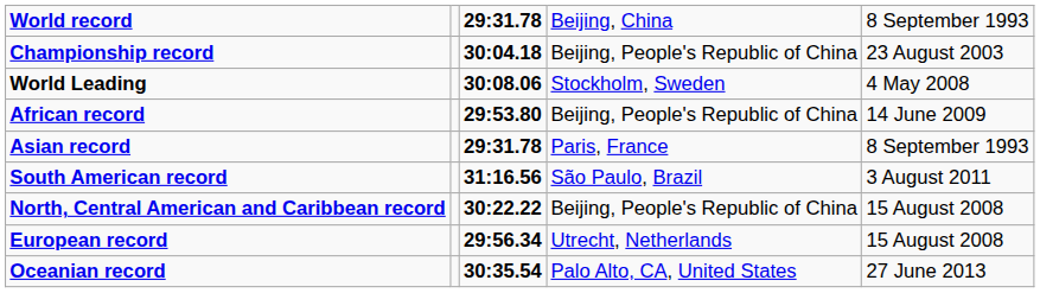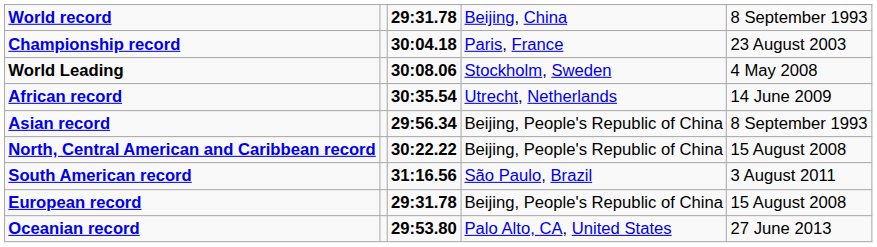 <table class="wikitable">
 <tr>
 <td><strong><a href='#'>World record</a></strong></td>
 <td></td>
 <td><strong>29:31.78</strong></td>
 <td> <a href='#'>Beijing</a>, <a href='#'>China</a></td>
 <td>8 September 1993</td>
 </tr>
 <tr>
 <td><strong><a href='#'>Championship record</a></strong></td>
 <td></td>
 <td><strong>30:04.18</strong></td>
-<td> Beijing, People's Republic of China</td>
+<td> <a href='#'>Paris</a>, <a href='#'>France</a></td>
 <td>23 August 2003</td>
 </tr>
 <tr>
 <td><strong>World Leading</strong></td>
 <td></td>
 <td><strong>30:08.06</strong></td>
 <td> <a href='#'>Stockholm</a>, <a href='#'>Sweden</a></td>
 <td>4 May 2008</td>
 </tr>
 <tr>
 <td><strong><a href='#'>African record</a></strong></td>
 <td></td>
-<td><strong>29:53.80</strong></td>
-<td> Beijing, People's Republic of China</td>
+<td><strong>30:35.54</strong></td>
+<td> <a href='#'>Utrecht</a>, <a href='#'>Netherlands</a></td>
 <td>14 June 2009</td>
 </tr>
 <tr>
 <td><strong><a href='#'>Asian record</a></strong></td>
 <td></td>
-<td><strong>29:31.78</strong></td>
-<td> <a href='#'>Paris</a>, <a href='#'>France</a></td>
+<td><strong>29:56.34</strong></td>
+<td> Beijing, People's Republic of China</td>
 <td>8 September 1993</td>
+</tr>
+<tr>
+<td><strong><a href='#'>North, Central American and Caribbean record</a></strong></td>
+<td></td>
+<td><strong>30:22.22</strong></td>
+<td> Beijing, People's Republic of China</td>
+<td>15 August 2008</td>
 </tr>
 <tr>
 <td><strong><a href='#'>South American record</a></strong></td>
 <td></td>
 <td><strong>31:16.56</strong></td>
 <td> <a href='#'>São Paulo</a>, <a href='#'>Brazil</a></td>
 <td>3 August 2011</td>
 </tr>
 <tr>
-<td><strong><a href='#'>North, Central American and Caribbean record</a></strong></td>
-<td></td>
-<td><strong>30:22.22</strong></td>
-<td> Beijing, People's Republic of China</td>
-<td>15 August 2008</td>
-</tr>
-<tr>
 <td><strong><a href='#'>European record</a></strong></td>
 <td></td>
-<td><strong>29:56.34</strong></td>
-<td> <a href='#'>Utrecht</a>, <a href='#'>Netherlands</a></td>
+<td><strong>29:31.78</strong></td>
+<td> Beijing, People's Republic of China</td>
 <td>15 August 2008</td>
 </tr>
 <tr>
 <td><strong><a href='#'>Oceanian record</a></strong></td>
 <td></td>
-<td><strong>30:35.54</strong></td>
+<td><strong>29:53.80</strong></td>
 <td> <a href='#'>Palo Alto, CA</a>, <a href='#'>United States</a></td>
 <td>27 June 2013</td>
 </tr>
 </table>
